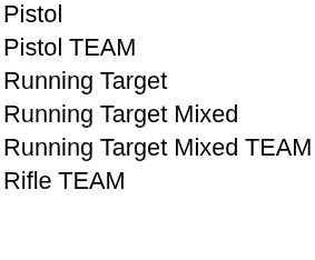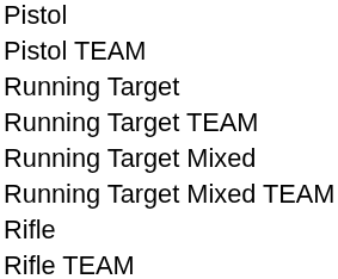 <table>
 <tr>
 <td>Pistol</td>
 <td></td>
 <td></td>
 <td></td>
 </tr>
 <tr>
 <td>Pistol TEAM</td>
 <td></td>
 <td></td>
 <td></td>
 </tr>
 <tr>
 <td>Running Target</td>
 <td></td>
 <td></td>
 <td></td>
 </tr>
 <tr>
+<td>Running Target TEAM</td>
+<td></td>
+<td></td>
+<td></td>
+</tr>
+<tr>
 <td>Running Target Mixed</td>
 <td></td>
 <td></td>
 <td></td>
 </tr>
 <tr>
 <td>Running Target Mixed TEAM</td>
 <td></td>
 <td></td>
 <td></td>
 </tr>
 <tr>
+<td>Rifle</td>
+<td></td>
+<td></td>
+<td></td>
+</tr>
+<tr>
 <td>Rifle TEAM</td>
 <td></td>
 <td></td>
 <td></td>
 </tr>
 </table>
